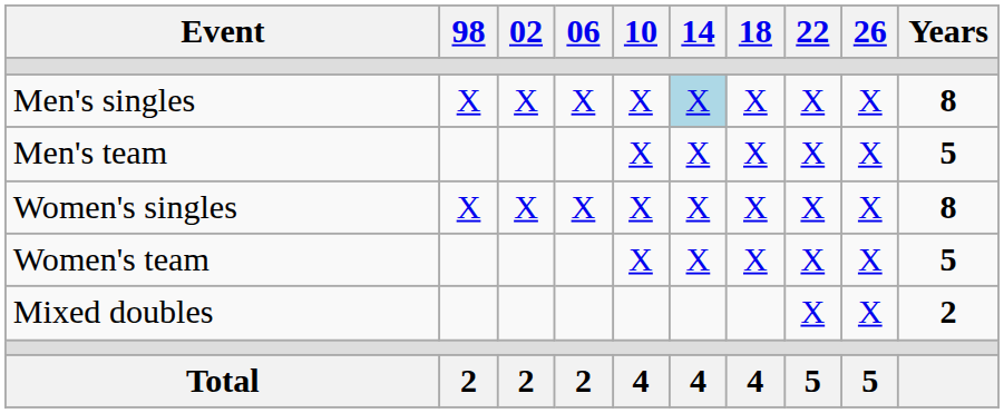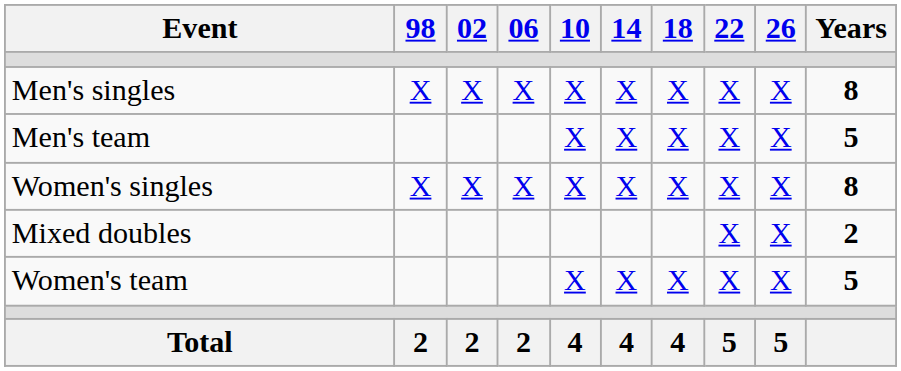 <table class=wikitable style="text-align:center">
 <tr>
 <th width="200">Event</th>
 <th width=20><a href='#'>98</a></th>
 <th width=20><a href='#'>02</a></th>
 <th width=20><a href='#'>06</a></th>
 <th width=20><a href='#'>10</a></th>
 <th width=20><a href='#'>14</a></th>
 <th width=20><a href='#'>18</a></th>
 <th width=20><a href='#'>22</a></th>
 <th width=20><a href='#'>26</a></th>
 <th width=40>Years</th>
 </tr>
 <tr bgcolor=#DDDDDD>
 <td colspan=10></td>
 </tr>
 <tr>
 <td align=left>Men's singles</td>
 <td><a href='#'>X</a></td>
 <td><a href='#'>X</a></td>
 <td><a href='#'>X</a></td>
 <td><a href='#'>X</a></td>
-<td style="background: lightblue;"><a href='#'>X</a></td>
+<td><a href='#'>X</a></td>
 <td><a href='#'>X</a></td>
 <td><a href='#'>X</a></td>
 <td><a href='#'>X</a></td>
 <td><strong>8</strong></td>
 </tr>
 <tr>
 <td align=left>Men's team</td>
 <td></td>
 <td></td>
 <td></td>
 <td><a href='#'>X</a></td>
 <td><a href='#'>X</a></td>
 <td><a href='#'>X</a></td>
 <td><a href='#'>X</a></td>
 <td><a href='#'>X</a></td>
 <td><strong>5</strong></td>
 </tr>
 <tr>
 <td align=left>Women's singles</td>
 <td><a href='#'>X</a></td>
 <td><a href='#'>X</a></td>
 <td><a href='#'>X</a></td>
 <td><a href='#'>X</a></td>
 <td><a href='#'>X</a></td>
 <td><a href='#'>X</a></td>
 <td><a href='#'>X</a></td>
 <td><a href='#'>X</a></td>
 <td><strong>8</strong></td>
 </tr>
 <tr>
+<td align=left>Mixed doubles</td>
+<td></td>
+<td></td>
+<td></td>
+<td></td>
+<td></td>
+<td></td>
+<td><a href='#'>X</a></td>
+<td><a href='#'>X</a></td>
+<td><strong>2</strong></td>
+</tr>
+<tr>
 <td align=left>Women's team</td>
 <td></td>
 <td></td>
 <td></td>
 <td><a href='#'>X</a></td>
 <td><a href='#'>X</a></td>
 <td><a href='#'>X</a></td>
 <td><a href='#'>X</a></td>
 <td><a href='#'>X</a></td>
 <td><strong>5</strong></td>
-</tr>
-<tr>
-<td align=left>Mixed doubles</td>
-<td></td>
-<td></td>
-<td></td>
-<td></td>
-<td></td>
-<td></td>
-<td><a href='#'>X</a></td>
-<td><a href='#'>X</a></td>
-<td><strong>2</strong></td>
 </tr>
 <tr bgcolor=#DDDDDD>
 <td colspan=10></td>
 </tr>
 <tr>
 <th>Total</th>
 <th>2</th>
 <th>2</th>
 <th>2</th>
 <th>4</th>
 <th>4</th>
 <th>4</th>
 <th>5</th>
 <th>5</th>
 <th></th>
 </tr>
 </table>
